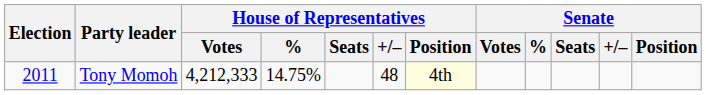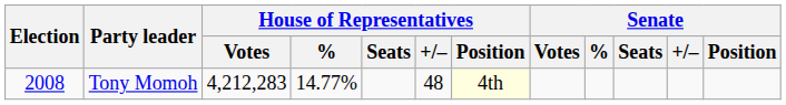 <table class="wikitable" style="text-align:center">
 <tr>
 <th rowspan="2">Election</th>
 <th rowspan="2">Party leader</th>
 <th colspan="5"><a href='#'>House of Representatives</a></th>
 <th colspan="5"><a href='#'>Senate</a></th>
 </tr>
 <tr>
 <th>Votes</th>
 <th>%</th>
 <th>Seats</th>
 <th>+/–</th>
 <th>Position</th>
 <th>Votes</th>
 <th>%</th>
 <th>Seats</th>
 <th>+/–</th>
 <th>Position</th>
 </tr>
 <tr>
-<td><a href='#'>2011</a></td>
+<td><a href='#'>2008</a></td>
 <td><a href='#'>Tony Momoh</a></td>
-<td>4,212,333</td>
-<td>14.75%</td>
+<td>4,212,283</td>
+<td>14.77%</td>
 <td></td>
 <td> 48</td>
 <td style="background: lightyellow;"> 4th</td>
 <td></td>
 <td></td>
 <td></td>
 <td></td>
 <td></td>
 </tr>
 </table>
